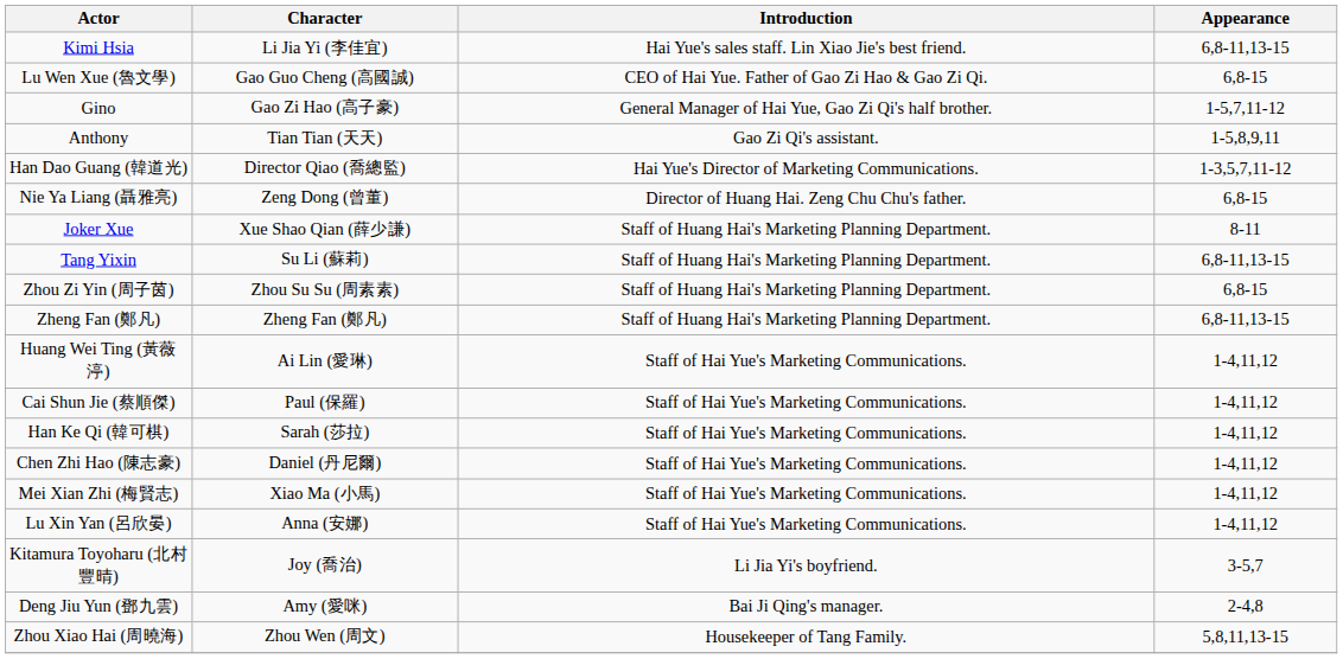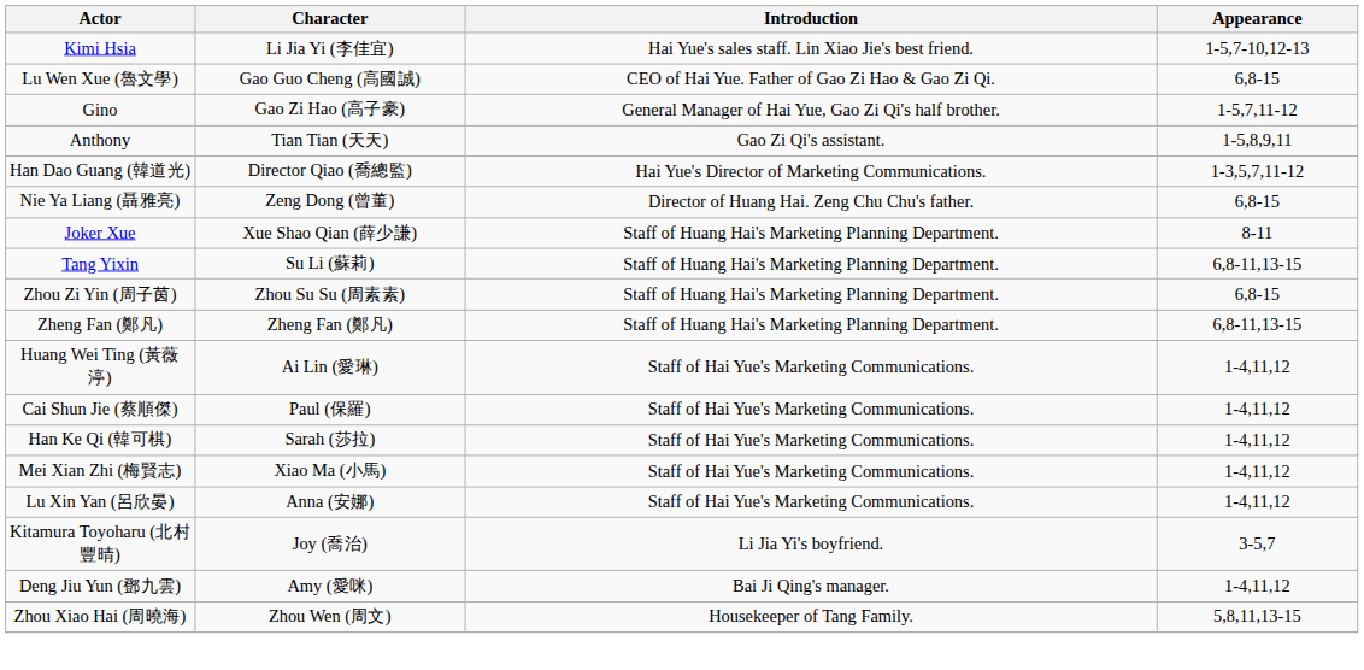 <table class="wikitable" style="text-align:center;">
 <tr>
 <th style="width:14%">Actor</th>
 <th style="width:20%">Character</th>
 <th>Introduction</th>
 <th>Appearance</th>
 </tr>
 <tr>
 <td><a href='#'>Kimi Hsia</a></td>
 <td>Li Jia Yi (李佳宜)</td>
 <td>Hai Yue's sales staff. Lin Xiao Jie's best friend.</td>
-<td>6,8-11,13-15</td>
+<td>1-5,7-10,12-13</td>
 </tr>
 <tr>
 <td>Lu Wen Xue (魯文學)</td>
 <td>Gao Guo Cheng  (高國誠)</td>
 <td>CEO of Hai Yue. Father of Gao Zi Hao & Gao Zi Qi.</td>
 <td>6,8-15</td>
 </tr>
 <tr>
 <td>Gino</td>
 <td>Gao Zi Hao (高子豪)</td>
 <td>General Manager of Hai Yue, Gao Zi Qi's half brother.</td>
 <td>1-5,7,11-12</td>
 </tr>
 <tr>
 <td>Anthony</td>
 <td>Tian Tian (天天)</td>
 <td>Gao Zi Qi's assistant.</td>
 <td>1-5,8,9,11</td>
 </tr>
 <tr>
 <td>Han Dao Guang (韓道光)</td>
 <td>Director Qiao (喬總監)</td>
 <td>Hai Yue's Director of Marketing Communications.</td>
 <td>1-3,5,7,11-12</td>
 </tr>
 <tr>
 <td>Nie Ya Liang (聶雅亮)</td>
 <td>Zeng Dong (曾董)</td>
 <td>Director of Huang Hai. Zeng Chu Chu's father.</td>
 <td>6,8-15</td>
 </tr>
 <tr>
 <td><a href='#'>Joker Xue</a></td>
 <td>Xue Shao Qian (薛少謙)</td>
 <td>Staff of Huang Hai's Marketing Planning Department.</td>
 <td>8-11</td>
 </tr>
 <tr>
 <td><a href='#'>Tang Yixin</a></td>
 <td>Su Li (蘇莉)</td>
 <td>Staff of Huang Hai's Marketing Planning Department.</td>
 <td>6,8-11,13-15</td>
 </tr>
 <tr>
 <td>Zhou Zi Yin (周子茵)</td>
 <td>Zhou Su Su (周素素)</td>
 <td>Staff of Huang Hai's Marketing Planning Department.</td>
 <td>6,8-15</td>
 </tr>
 <tr>
 <td>Zheng Fan (鄭凡)</td>
 <td>Zheng Fan (鄭凡)</td>
 <td>Staff of Huang Hai's Marketing Planning Department.</td>
 <td>6,8-11,13-15</td>
 </tr>
 <tr>
 <td>Huang Wei Ting (黃薇渟)</td>
 <td>Ai Lin (愛琳)</td>
 <td>Staff of Hai Yue's Marketing Communications.</td>
 <td>1-4,11,12</td>
 </tr>
 <tr>
 <td>Cai Shun Jie (蔡順傑)</td>
 <td>Paul (保羅)</td>
 <td>Staff of Hai Yue's Marketing Communications.</td>
 <td>1-4,11,12</td>
 </tr>
 <tr>
 <td>Han Ke Qi (韓可棋)</td>
 <td>Sarah (莎拉)</td>
 <td>Staff of Hai Yue's Marketing Communications.</td>
 <td>1-4,11,12</td>
 </tr>
 <tr>
-<td>Chen Zhi Hao (陳志豪)</td>
-<td>Daniel (丹尼爾)</td>
-<td>Staff of Hai Yue's Marketing Communications.</td>
-<td>1-4,11,12</td>
-</tr>
-<tr>
 <td>Mei Xian Zhi (梅賢志)</td>
 <td>Xiao Ma (小馬)</td>
 <td>Staff of Hai Yue's Marketing Communications.</td>
 <td>1-4,11,12</td>
 </tr>
 <tr>
 <td>Lu Xin Yan (呂欣晏)</td>
 <td>Anna (安娜)</td>
 <td>Staff of Hai Yue's Marketing Communications.</td>
 <td>1-4,11,12</td>
 </tr>
 <tr>
 <td>Kitamura Toyoharu (北村豐晴)</td>
 <td>Joy (喬治)</td>
 <td>Li Jia Yi's boyfriend.</td>
 <td>3-5,7</td>
 </tr>
 <tr>
 <td>Deng Jiu Yun (鄧九雲)</td>
 <td>Amy (愛咪)</td>
 <td>Bai Ji Qing's manager.</td>
-<td>2-4,8</td>
+<td>1-4,11,12</td>
 </tr>
 <tr>
 <td>Zhou Xiao Hai (周曉海)</td>
 <td>Zhou Wen (周文)</td>
 <td>Housekeeper of Tang Family.</td>
 <td>5,8,11,13-15</td>
 </tr>
 <tr>
 </tr>
 </table>
